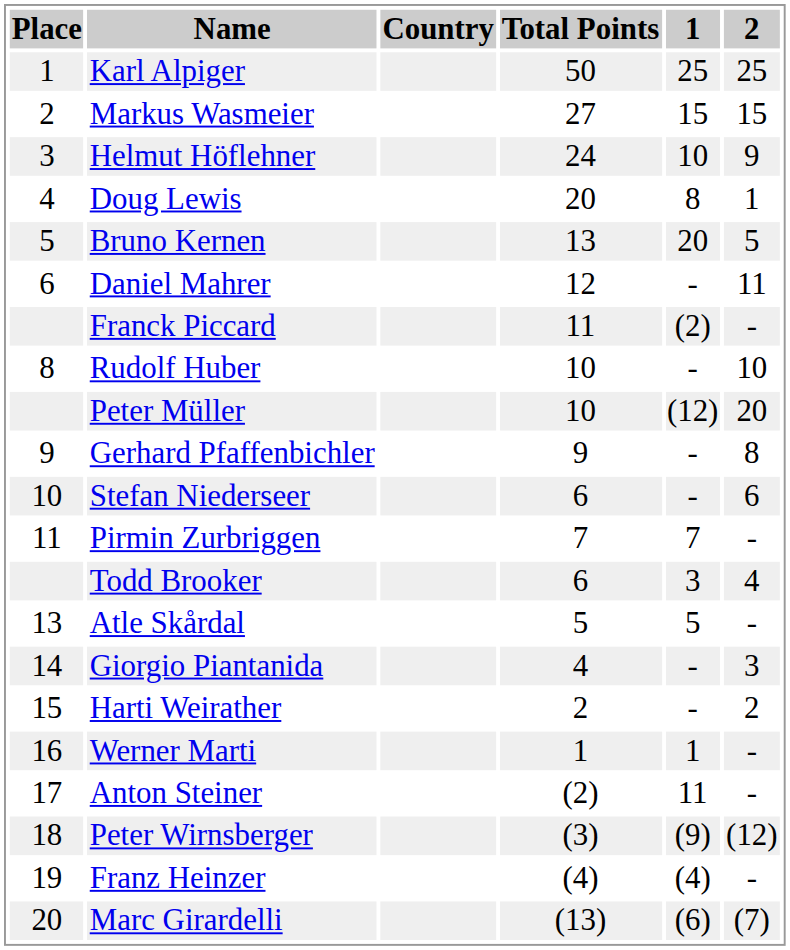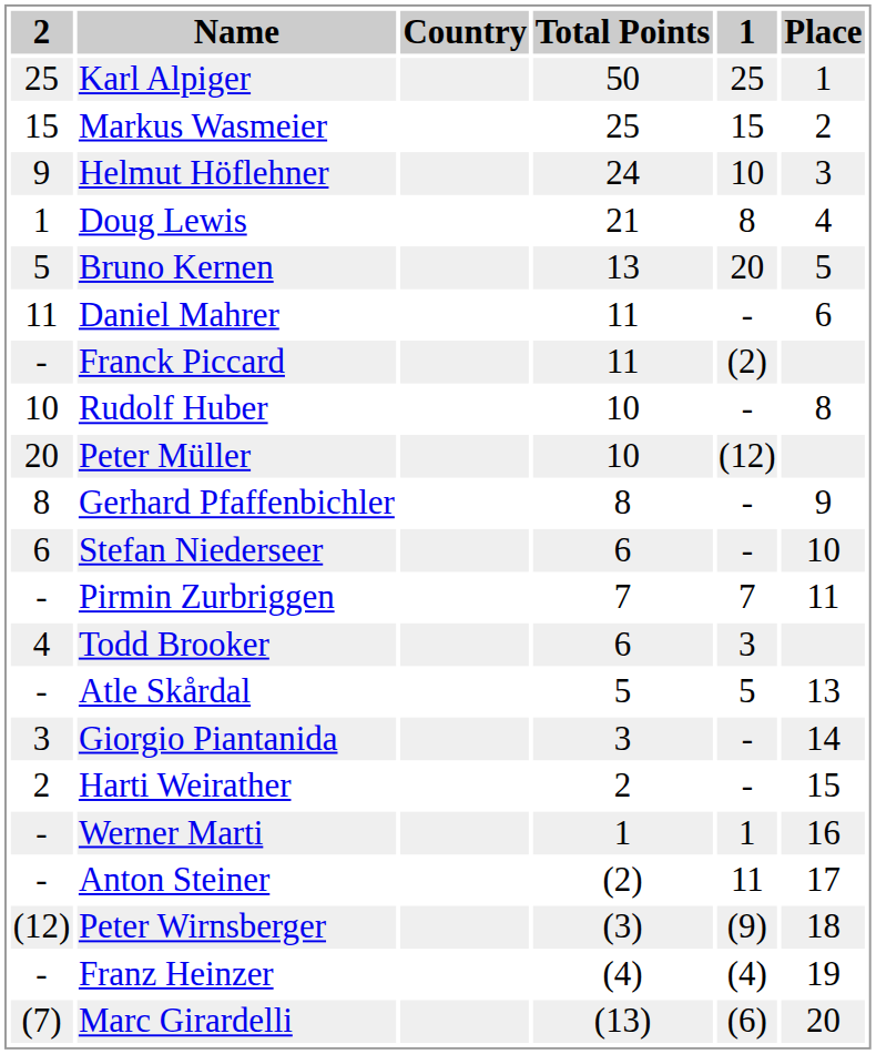 <table border="0" style="border: 1px solid #999; background-color:#FFFFFF; text-align:center">
 <tr align="center" bgcolor="#CCCCCC">
-<th>Place</th>
+<th>2</th>
 <th>Name</th>
 <th>Country</th>
 <th>Total Points</th>
 <th>1</th>
-<th>2</th>
+<th>Place</th>
 </tr>
 <tr bgcolor="#EFEFEF">
-<td>1</td>
+<td>25</td>
 <td align="left"><a href='#'>Karl Alpiger</a></td>
 <td align="left"></td>
 <td>50</td>
 <td>25</td>
-<td>25</td>
+<td>1</td>
 </tr>
 <tr>
-<td>2</td>
+<td>15</td>
 <td align="left"><a href='#'>Markus Wasmeier</a></td>
 <td align="left"></td>
-<td>27</td>
+<td>25</td>
 <td>15</td>
-<td>15</td>
+<td>2</td>
 </tr>
 <tr bgcolor="#EFEFEF">
-<td>3</td>
+<td>9</td>
 <td align="left"><a href='#'>Helmut Höflehner</a></td>
 <td align="left"></td>
 <td>24</td>
 <td>10</td>
-<td>9</td>
+<td>3</td>
 </tr>
 <tr>
-<td>4</td>
+<td>1</td>
 <td align="left"><a href='#'>Doug Lewis</a></td>
 <td align="left"></td>
-<td>20</td>
+<td>21</td>
 <td>8</td>
-<td>1</td>
+<td>4</td>
 </tr>
 <tr bgcolor="#EFEFEF">
 <td>5</td>
 <td align="left"><a href='#'>Bruno Kernen</a></td>
 <td align="left"></td>
 <td>13</td>
 <td>20</td>
 <td>5</td>
 </tr>
 <tr>
-<td>6</td>
+<td>11</td>
 <td align="left"><a href='#'>Daniel Mahrer</a></td>
 <td align="left"></td>
-<td>12</td>
+<td>11</td>
 <td>-</td>
-<td>11</td>
+<td>6</td>
 </tr>
 <tr bgcolor="#EFEFEF">
-<td></td>
+<td>-</td>
 <td align="left"><a href='#'>Franck Piccard</a></td>
 <td align="left"></td>
 <td>11</td>
 <td>(2)</td>
-<td>-</td>
+<td></td>
 </tr>
 <tr>
-<td>8</td>
+<td>10</td>
 <td align="left"><a href='#'>Rudolf Huber</a></td>
 <td align="left"></td>
 <td>10</td>
 <td>-</td>
-<td>10</td>
+<td>8</td>
 </tr>
 <tr bgcolor="#EFEFEF">
-<td></td>
+<td>20</td>
 <td align="left"><a href='#'>Peter Müller</a></td>
 <td align="left"></td>
 <td>10</td>
 <td>(12)</td>
-<td>20</td>
+<td></td>
 </tr>
 <tr>
-<td>9</td>
+<td>8</td>
 <td align="left"><a href='#'>Gerhard Pfaffenbichler</a></td>
 <td align="left"></td>
+<td>8</td>
+<td>-</td>
 <td>9</td>
-<td>-</td>
-<td>8</td>
 </tr>
 <tr bgcolor="#EFEFEF">
-<td>10</td>
+<td>6</td>
 <td align="left"><a href='#'>Stefan Niederseer</a></td>
 <td align="left"></td>
 <td>6</td>
 <td>-</td>
-<td>6</td>
+<td>10</td>
 </tr>
 <tr>
-<td>11</td>
+<td>-</td>
 <td align="left"><a href='#'>Pirmin Zurbriggen</a></td>
 <td align="left"></td>
 <td>7</td>
 <td>7</td>
-<td>-</td>
+<td>11</td>
 </tr>
 <tr bgcolor="#EFEFEF">
-<td></td>
+<td>4</td>
 <td align="left"><a href='#'>Todd Brooker</a></td>
 <td align="left"></td>
 <td>6</td>
 <td>3</td>
-<td>4</td>
+<td></td>
 </tr>
 <tr>
-<td>13</td>
+<td>-</td>
 <td align="left"><a href='#'>Atle Skårdal</a></td>
 <td align="left"></td>
 <td>5</td>
 <td>5</td>
-<td>-</td>
+<td>13</td>
 </tr>
 <tr bgcolor="#EFEFEF">
-<td>14</td>
+<td>3</td>
 <td align="left"><a href='#'>Giorgio Piantanida</a></td>
 <td align="left"></td>
-<td>4</td>
+<td>3</td>
 <td>-</td>
-<td>3</td>
+<td>14</td>
 </tr>
 <tr>
-<td>15</td>
+<td>2</td>
 <td align="left"><a href='#'>Harti Weirather</a></td>
 <td align="left"></td>
 <td>2</td>
 <td>-</td>
-<td>2</td>
+<td>15</td>
 </tr>
 <tr bgcolor="#EFEFEF">
-<td>16</td>
+<td>-</td>
 <td align="left"><a href='#'>Werner Marti</a></td>
 <td align="left"></td>
 <td>1</td>
 <td>1</td>
-<td>-</td>
+<td>16</td>
 </tr>
 <tr>
-<td>17</td>
+<td>-</td>
 <td align="left"><a href='#'>Anton Steiner</a></td>
 <td align="left"></td>
 <td>(2)</td>
 <td>11</td>
-<td>-</td>
+<td>17</td>
 </tr>
 <tr bgcolor="#EFEFEF">
-<td>18</td>
+<td>(12)</td>
 <td align="left"><a href='#'>Peter Wirnsberger</a></td>
 <td align="left"></td>
 <td>(3)</td>
 <td>(9)</td>
-<td>(12)</td>
+<td>18</td>
 </tr>
 <tr>
-<td>19</td>
+<td>-</td>
 <td align="left"><a href='#'>Franz Heinzer</a></td>
 <td align="left"></td>
 <td>(4)</td>
 <td>(4)</td>
-<td>-</td>
+<td>19</td>
 </tr>
 <tr bgcolor="#EFEFEF">
-<td>20</td>
+<td>(7)</td>
 <td align="left"><a href='#'>Marc Girardelli</a></td>
 <td align="left"></td>
 <td>(13)</td>
 <td>(6)</td>
-<td>(7)</td>
+<td>20</td>
 </tr>
 </table>
